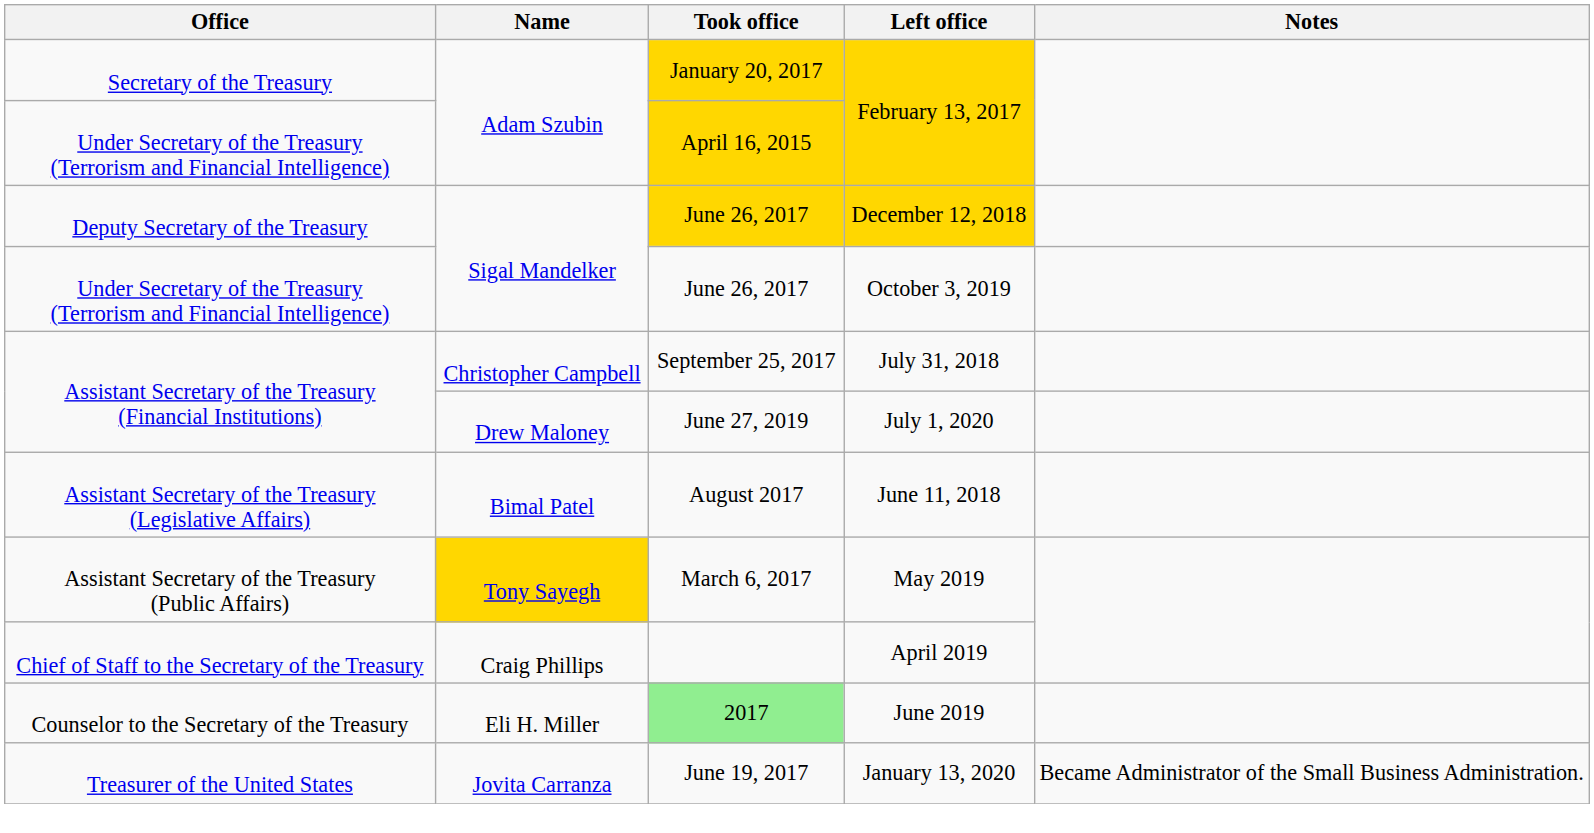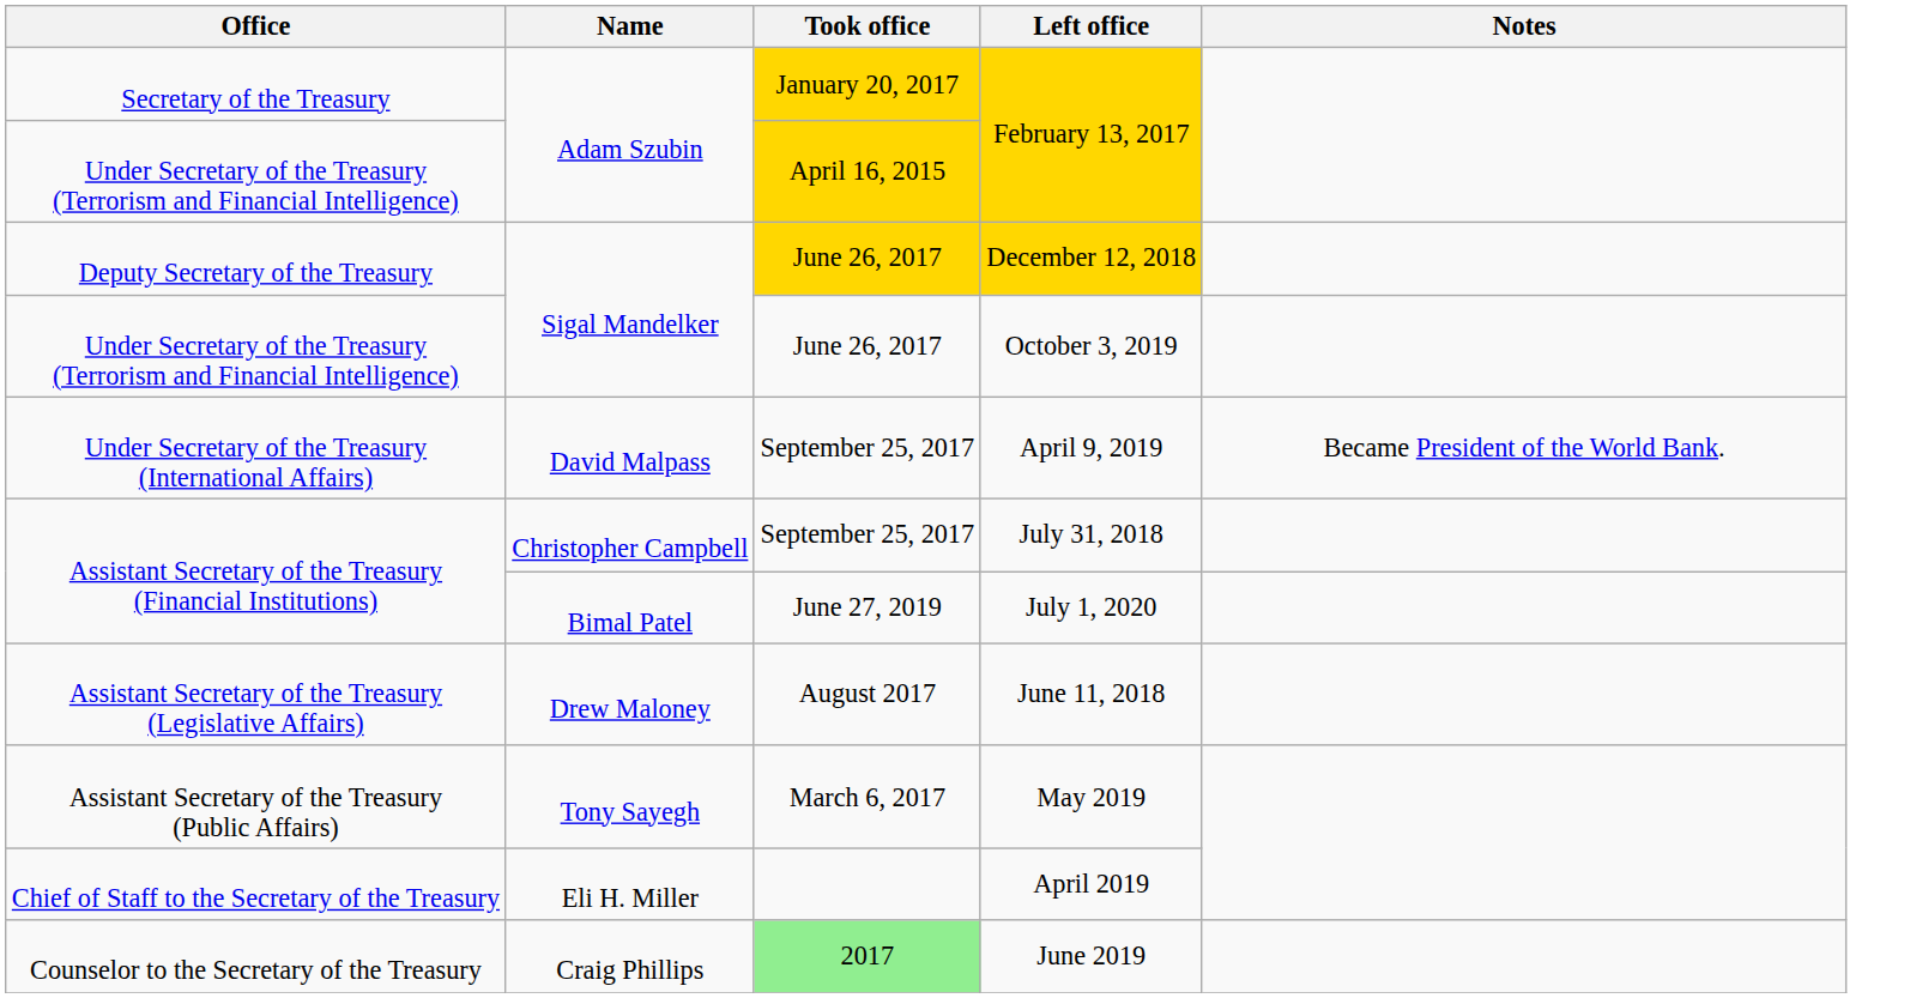 <table class="wikitable sortable" style="text-align:center">
 <tr>
 <th data-sort-type="text">Office</th>
 <th data-sort-type="text">Name</th>
 <th data-sort-type="date">Took office</th>
 <th data-sort-type="date">Left office</th>
 <th width="35%">Notes</th>
 </tr>
 <tr>
 <td><br><a href='#'>Secretary of the Treasury</a></td>
 <td rowspan="2"><br><a href='#'>Adam Szubin</a></td>
 <td style="background:gold">January 20, 2017</td>
 <td style="background:gold" rowspan="2">February 13, 2017</td>
 <td rowspan="2"></td>
 </tr>
 <tr>
 <td><br><a href='#'>Under Secretary of the Treasury<br>(Terrorism and Financial Intelligence)</a></td>
 <td style="background:gold">April 16, 2015</td>
 </tr>
 <tr>
 <td><br><a href='#'>Deputy Secretary of the Treasury</a></td>
 <td rowspan="2"><br><a href='#'>Sigal Mandelker</a></td>
 <td style="background:gold">June 26, 2017</td>
 <td style="background:gold">December 12, 2018</td>
 <td></td>
 </tr>
 <tr>
 <td><br><a href='#'>Under Secretary of the Treasury<br>(Terrorism and Financial Intelligence)</a></td>
 <td>June 26, 2017</td>
 <td>October 3, 2019</td>
 <td></td>
 </tr>
 <tr>
+<td><br><a href='#'>Under Secretary of the Treasury<br>(International Affairs)</a></td>
+<td><br><a href='#'>David Malpass</a></td>
+<td>September 25, 2017</td>
+<td>April 9, 2019</td>
+<td>Became <a href='#'>President of the World Bank</a>.</td>
+</tr>
+<tr>
 <td rowspan="2"><br><a href='#'>Assistant Secretary of the Treasury<br>(Financial Institutions)</a></td>
 <td><br><a href='#'>Christopher Campbell</a></td>
 <td>September 25, 2017</td>
 <td>July 31, 2018</td>
 <td></td>
 </tr>
 <tr>
-<td><br><a href='#'>Drew Maloney</a></td>
+<td><br><a href='#'>Bimal Patel</a></td>
 <td>June 27, 2019</td>
 <td>July 1, 2020</td>
 <td></td>
 </tr>
 <tr>
 <td><br><a href='#'>Assistant Secretary of the Treasury<br>(Legislative Affairs)</a></td>
-<td><br><a href='#'>Bimal Patel</a></td>
+<td><br><a href='#'>Drew Maloney</a></td>
 <td>August 2017</td>
 <td>June 11, 2018</td>
 <td></td>
 </tr>
 <tr>
 <td><br>Assistant Secretary of the Treasury<br>(Public Affairs)</td>
-<td style="background: gold;"><br><a href='#'>Tony Sayegh</a></td>
+<td><br><a href='#'>Tony Sayegh</a></td>
 <td>March 6, 2017</td>
 <td>May 2019</td>
 <td rowspan="2"></td>
 </tr>
 <tr>
 <td><br><a href='#'>Chief of Staff to the Secretary of the Treasury</a></td>
-<td><br>Craig Phillips</td>
+<td><br>Eli H. Miller</td>
 <td></td>
 <td>April 2019</td>
 </tr>
 <tr>
 <td><br>Counselor to the Secretary of the Treasury</td>
-<td><br>Eli H. Miller</td>
+<td><br>Craig Phillips</td>
 <td style="background: lightgreen;">2017</td>
 <td>June 2019</td>
 <td></td>
 </tr>
-<tr>
-<td><br><a href='#'>Treasurer of the United States</a></td>
-<td><br><a href='#'>Jovita Carranza</a></td>
-<td>June 19, 2017</td>
-<td>January 13, 2020</td>
-<td>Became Administrator of the Small Business Administration.</td>
-</tr>
 </table>
